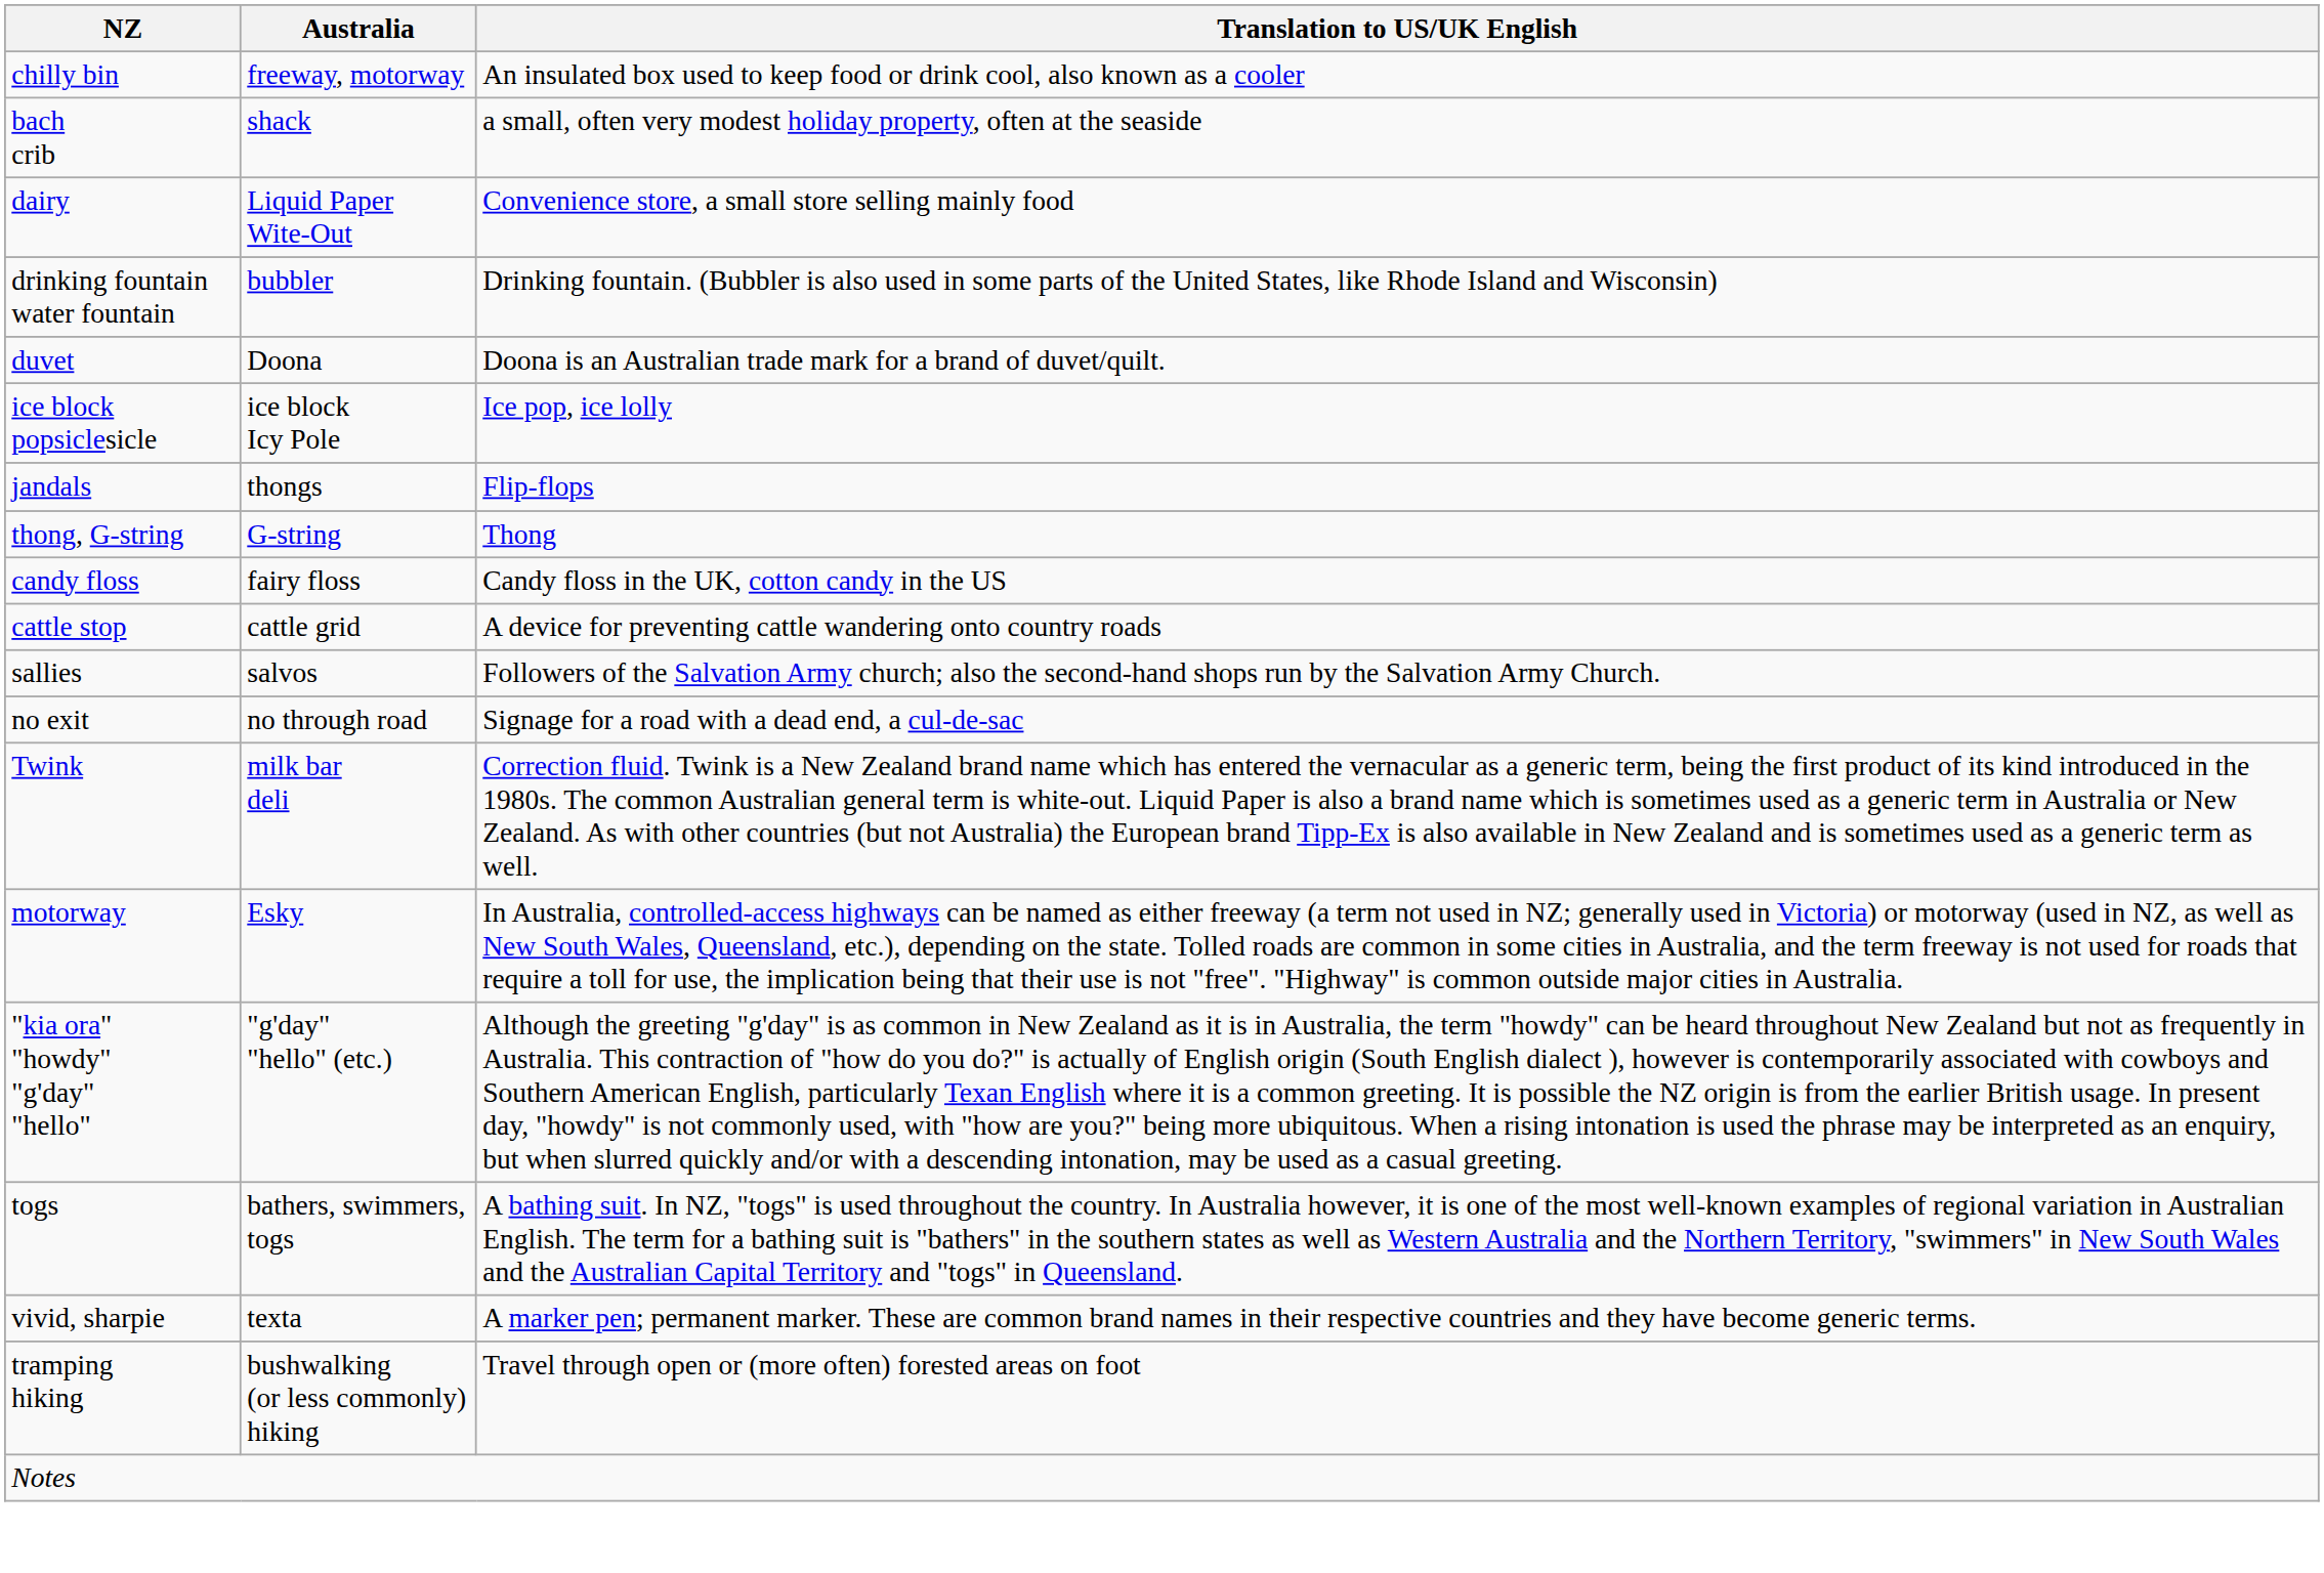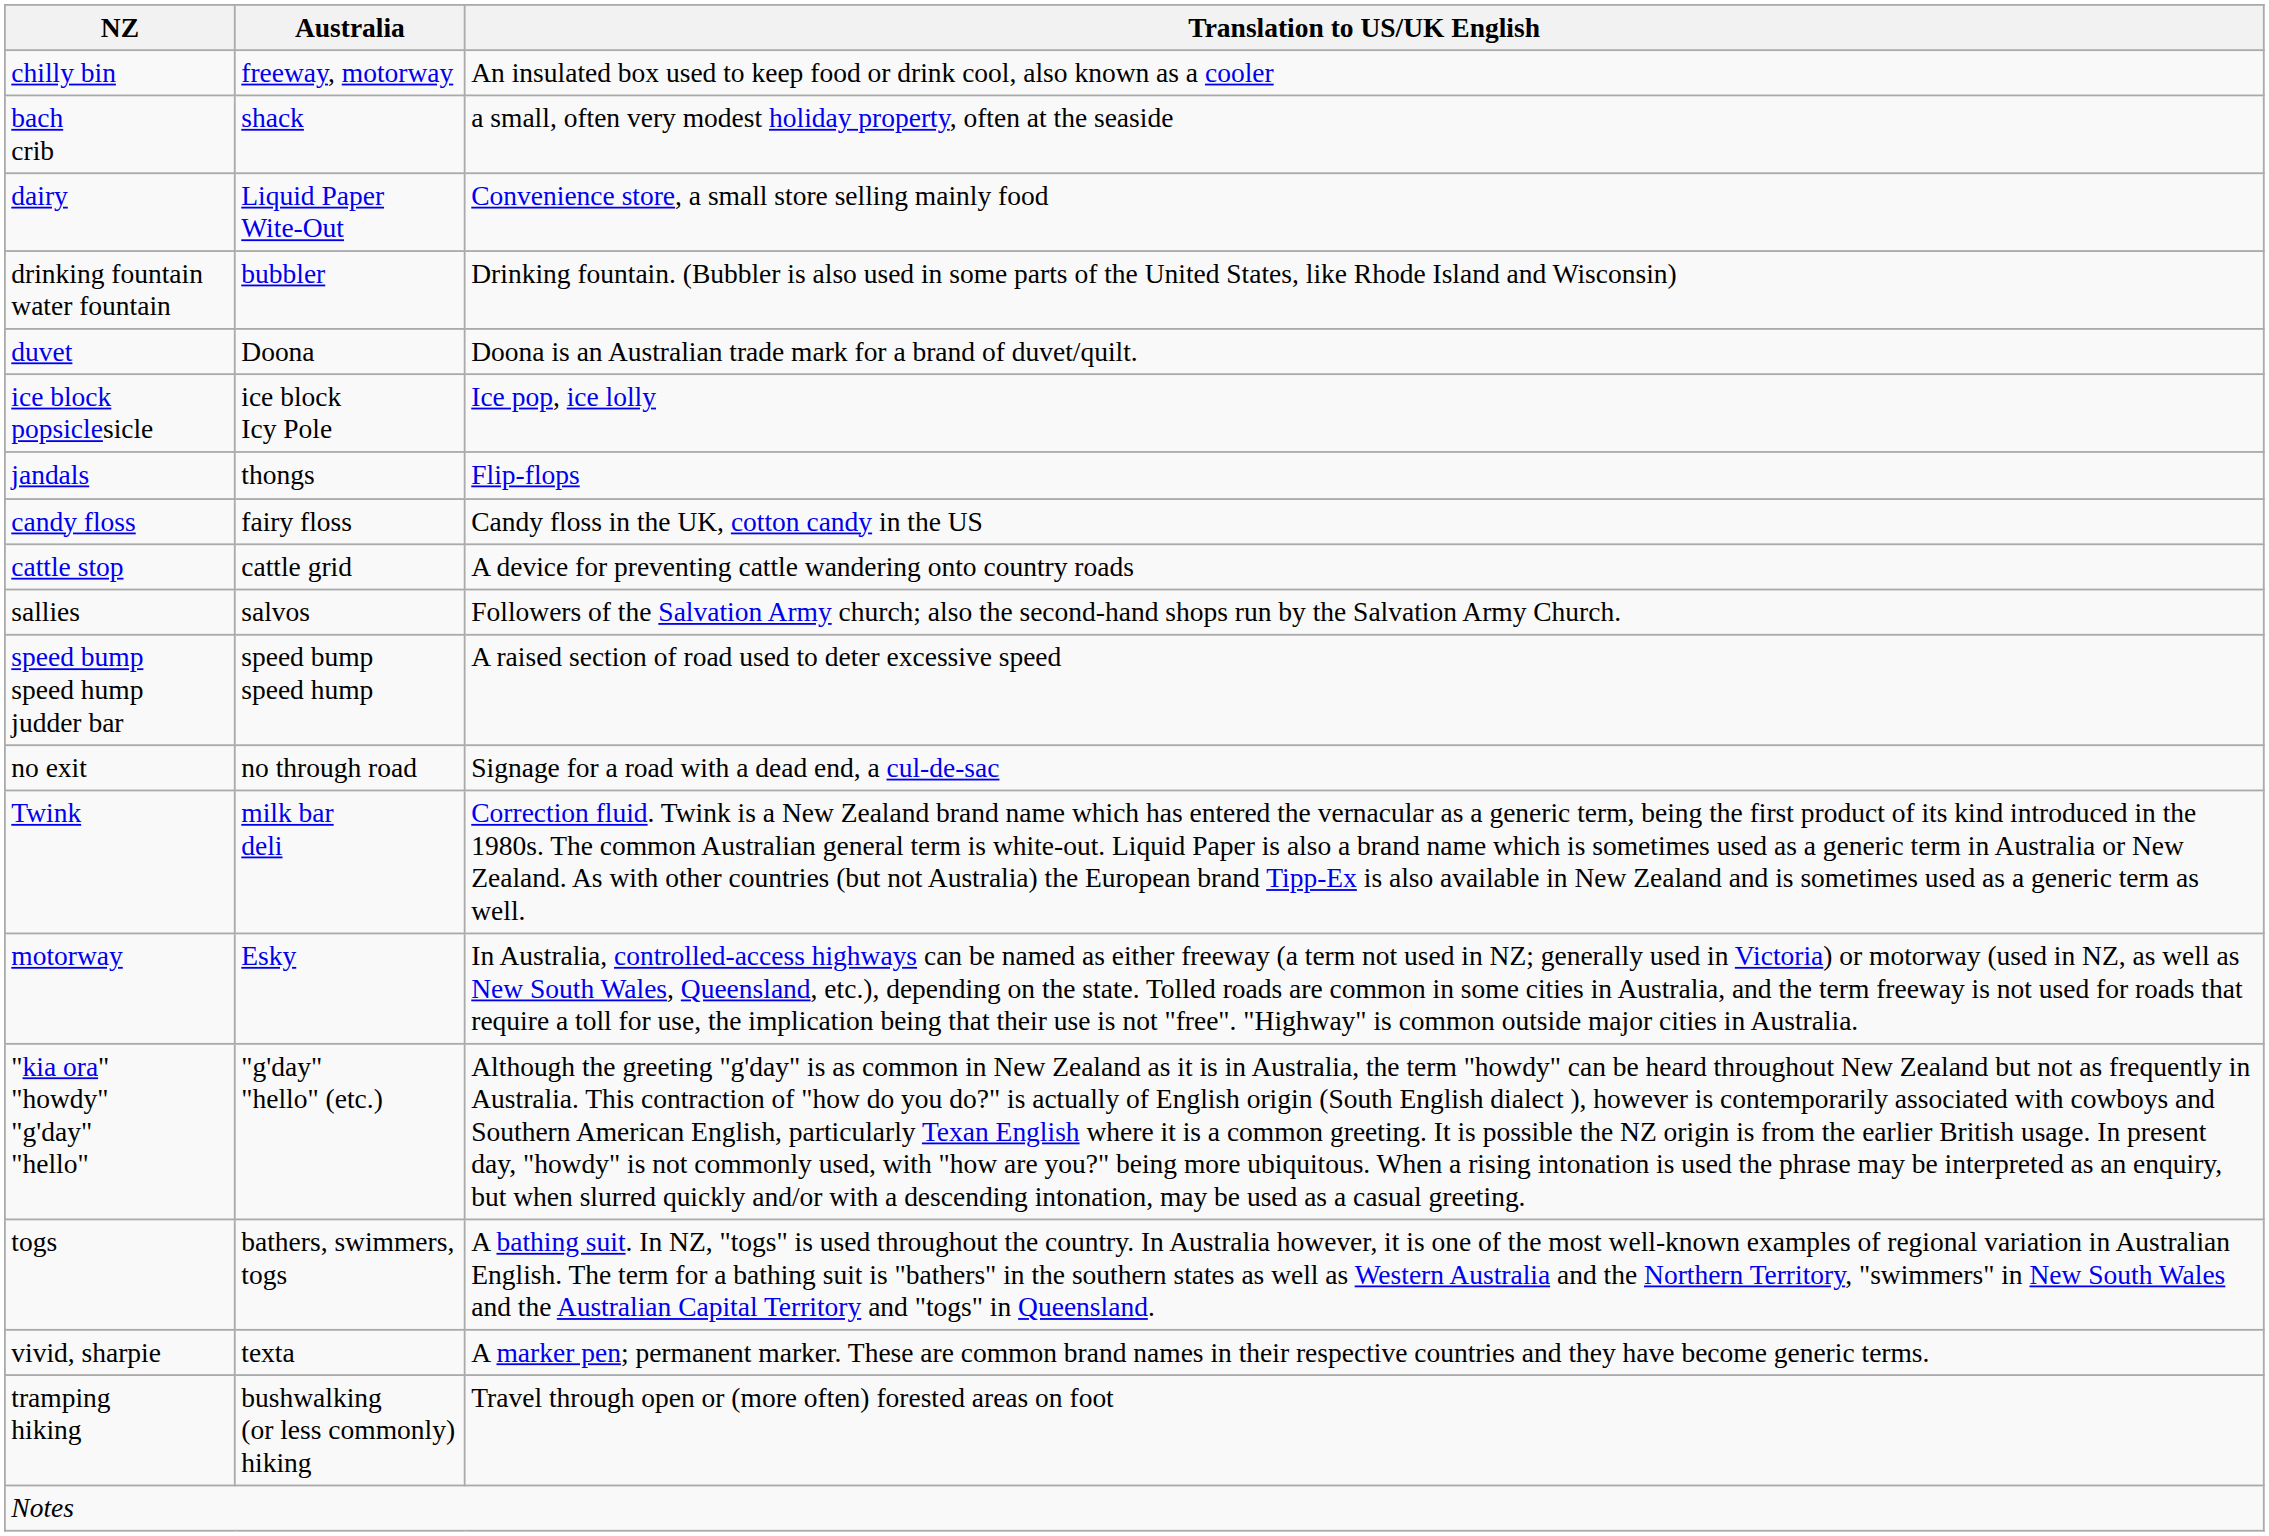 <table class="wikitable" style="font-size:95%;">
 <tr>
 <th style="width:120px;">NZ</th>
 <th style="width:120px;">Australia</th>
 <th>Translation to US/UK English</th>
 </tr>
 <tr>
 <td valign=top><a href='#'>chilly bin</a></td>
 <td valign=top><a href='#'>freeway</a>, <a href='#'>motorway</a></td>
 <td valign=top>An insulated box used to keep food or drink cool, also known as a <a href='#'>cooler</a></td>
 </tr>
 <tr>
 <td><a href='#'>bach</a><br>crib</td>
 <td valign=top><a href='#'>shack</a></td>
 <td valign=top>a small, often very modest <a href='#'>holiday property</a>, often at the seaside</td>
 </tr>
 <tr>
 <td valign=top><a href='#'>dairy</a></td>
 <td valign=top><a href='#'>Liquid Paper</a><br><a href='#'>Wite-Out</a></td>
 <td valign=top><a href='#'>Convenience store</a>, a small store selling mainly food</td>
 </tr>
 <tr>
 <td valign=top>drinking fountain<br>water fountain</td>
 <td valign=top><a href='#'>bubbler</a></td>
 <td valign=top>Drinking fountain. (Bubbler is also used in some parts of the United States, like Rhode Island and Wisconsin)</td>
 </tr>
 <tr>
 <td valign=top><a href='#'>duvet</a></td>
 <td valign=top>Doona</td>
 <td valign=top>Doona is an Australian trade mark for a brand of duvet/quilt.</td>
 </tr>
 <tr>
 <td valign=top><a href='#'>ice block</a><br><a href='#'>popsicle</a>sicle</td>
 <td valign=top>ice block<br>Icy Pole</td>
 <td valign=top><a href='#'>Ice pop</a>, <a href='#'>ice lolly</a></td>
 </tr>
 <tr>
 <td valign=top><a href='#'>jandals</a></td>
 <td valign=top>thongs</td>
 <td valign=top><a href='#'>Flip-flops</a></td>
 </tr>
 <tr>
-<td valign=top><a href='#'>thong</a>, <a href='#'>G-string</a></td>
-<td valign=top><a href='#'>G-string</a></td>
-<td valign=top><a href='#'>Thong</a></td>
-</tr>
-<tr>
 <td valign=top><a href='#'>candy floss</a></td>
 <td valign=top>fairy floss</td>
 <td valign=top>Candy floss in the UK, <a href='#'>cotton candy</a> in the US</td>
 </tr>
 <tr>
 <td valign=top><a href='#'>cattle stop</a></td>
 <td valign=top>cattle grid</td>
 <td valign=top>A device for preventing cattle wandering onto country roads</td>
 </tr>
 <tr>
 <td valign=top>sallies</td>
 <td valign=top>salvos</td>
 <td valign=top>Followers of the <a href='#'>Salvation Army</a> church; also the second-hand shops run by the Salvation Army Church.</td>
+</tr>
+<tr>
+<td valign=top><a href='#'>speed bump</a><br>speed hump<br>judder bar</td>
+<td valign=top>speed bump<br>speed hump</td>
+<td valign=top>A raised section of road used to deter excessive speed</td>
 </tr>
 <tr>
 <td valign=top>no exit</td>
 <td valign=top>no through road</td>
 <td valign=top>Signage for a road with a dead end, a <a href='#'>cul-de-sac</a></td>
 </tr>
 <tr>
 <td valign=top><a href='#'>Twink</a></td>
 <td valign=top><a href='#'>milk bar</a><br><a href='#'>deli</a></td>
 <td valign=top><a href='#'>Correction fluid</a>. Twink is a New Zealand brand name which has entered the vernacular as a generic term, being the first product of its kind introduced in the 1980s. The common Australian general term is white-out. Liquid Paper is also a brand name which is sometimes used as a generic term in Australia or New Zealand. As with other countries (but not Australia) the European brand <a href='#'>Tipp-Ex</a> is also available in New Zealand and is sometimes used as a generic term as well.</td>
 </tr>
 <tr>
 <td valign=top><a href='#'>motorway</a></td>
 <td valign=top><a href='#'>Esky</a></td>
 <td valign=top>In Australia, <a href='#'>controlled-access highways</a> can be named as either freeway (a term not used in NZ; generally used in <a href='#'>Victoria</a>) or motorway (used in NZ, as well as <a href='#'>New South Wales</a>, <a href='#'>Queensland</a>, etc.), depending on the state. Tolled roads are common in some cities in Australia, and the term freeway is not used for roads that require a toll for use, the implication being that their use is not "free". "Highway" is common outside major cities in Australia.</td>
 </tr>
 <tr>
 <td valign=top>"<a href='#'>kia ora</a>"<br>"howdy"<br>"g'day"<br>"hello"</td>
 <td valign=top>"g'day"<br>"hello" (etc.)</td>
 <td valign=top>Although the greeting "g'day" is as common in New Zealand as it is in Australia, the term "howdy" can be heard throughout New Zealand but not as frequently in Australia. This contraction of "how do you do?" is actually of English origin (South English dialect ), however is contemporarily associated with cowboys and Southern American English, particularly <a href='#'>Texan English</a> where it is a common greeting. It is possible the NZ origin is from the earlier British usage. In present day, "howdy" is not commonly used, with "how are you?" being more ubiquitous. When a rising intonation is used the phrase may be interpreted as an enquiry, but when slurred quickly and/or with a descending intonation, may be used as a casual greeting.</td>
 </tr>
 <tr>
 <td valign=top>togs</td>
 <td valign=top>bathers, swimmers, togs</td>
 <td valign=top>A <a href='#'>bathing suit</a>. In NZ, "togs" is used throughout the country. In Australia however, it is one of the most well-known examples of regional variation in Australian English. The term for a bathing suit is "bathers" in the southern states as well as <a href='#'>Western Australia</a> and the <a href='#'>Northern Territory</a>, "swimmers" in <a href='#'>New South Wales</a> and the <a href='#'>Australian Capital Territory</a> and "togs" in <a href='#'>Queensland</a>.</td>
 </tr>
 <tr>
 <td valign=top>vivid, sharpie</td>
 <td valign=top>texta</td>
 <td valign=top>A <a href='#'>marker pen</a>; permanent marker. These are common brand names in their respective countries and they have become generic terms.</td>
 </tr>
 <tr>
 <td valign=top>tramping <br>hiking</td>
 <td valign=top>bushwalking <br>(or less commonly) hiking</td>
 <td valign=top>Travel through open or (more often) forested areas on foot</td>
 </tr>
 <tr>
 <td colspan="3"><em>Notes</em><br></td>
 </tr>
 </table>
